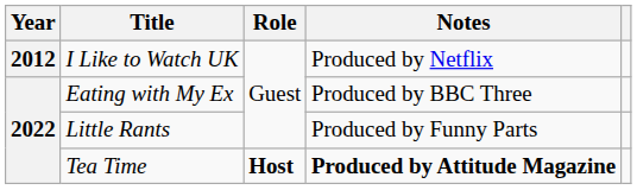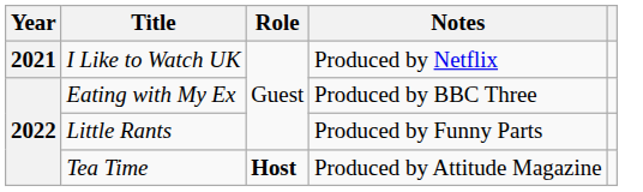 <table class="wikitable plainrowheaders sortable">
 <tr>
 <th>Year</th>
 <th>Title</th>
 <th scope="col">Role</th>
 <th scope="col">Notes</th>
 <th rowspan="1" style="text-align: center;" class="unsortable"></th>
 </tr>
 <tr>
-<th scope="row" rowspan="1">2012</th>
+<th scope="row" rowspan="1">2021</th>
 <td><em>I Like to Watch UK</em></td>
 <td rowspan="3">Guest</td>
 <td>Produced by <a href='#'>Netflix</a></td>
 <td style="text-align: center;"></td>
 </tr>
 <tr>
 <th scope="row" rowspan="3">2022</th>
 <td><em>Eating with My Ex</em></td>
 <td>Produced by BBC Three</td>
 <td style="text-align: center;"></td>
 </tr>
 <tr>
 <td><em>Little Rants</em></td>
 <td>Produced by Funny Parts</td>
 <td style="text-align: center;"></td>
 </tr>
 <tr>
 <td><em>Tea Time</em></td>
 <td><strong>Host</strong></td>
-<td><strong>Produced by Attitude Magazine</strong></td>
+<td>Produced by Attitude Magazine</td>
 <td style="text-align: center;"></td>
 </tr>
 </table>
